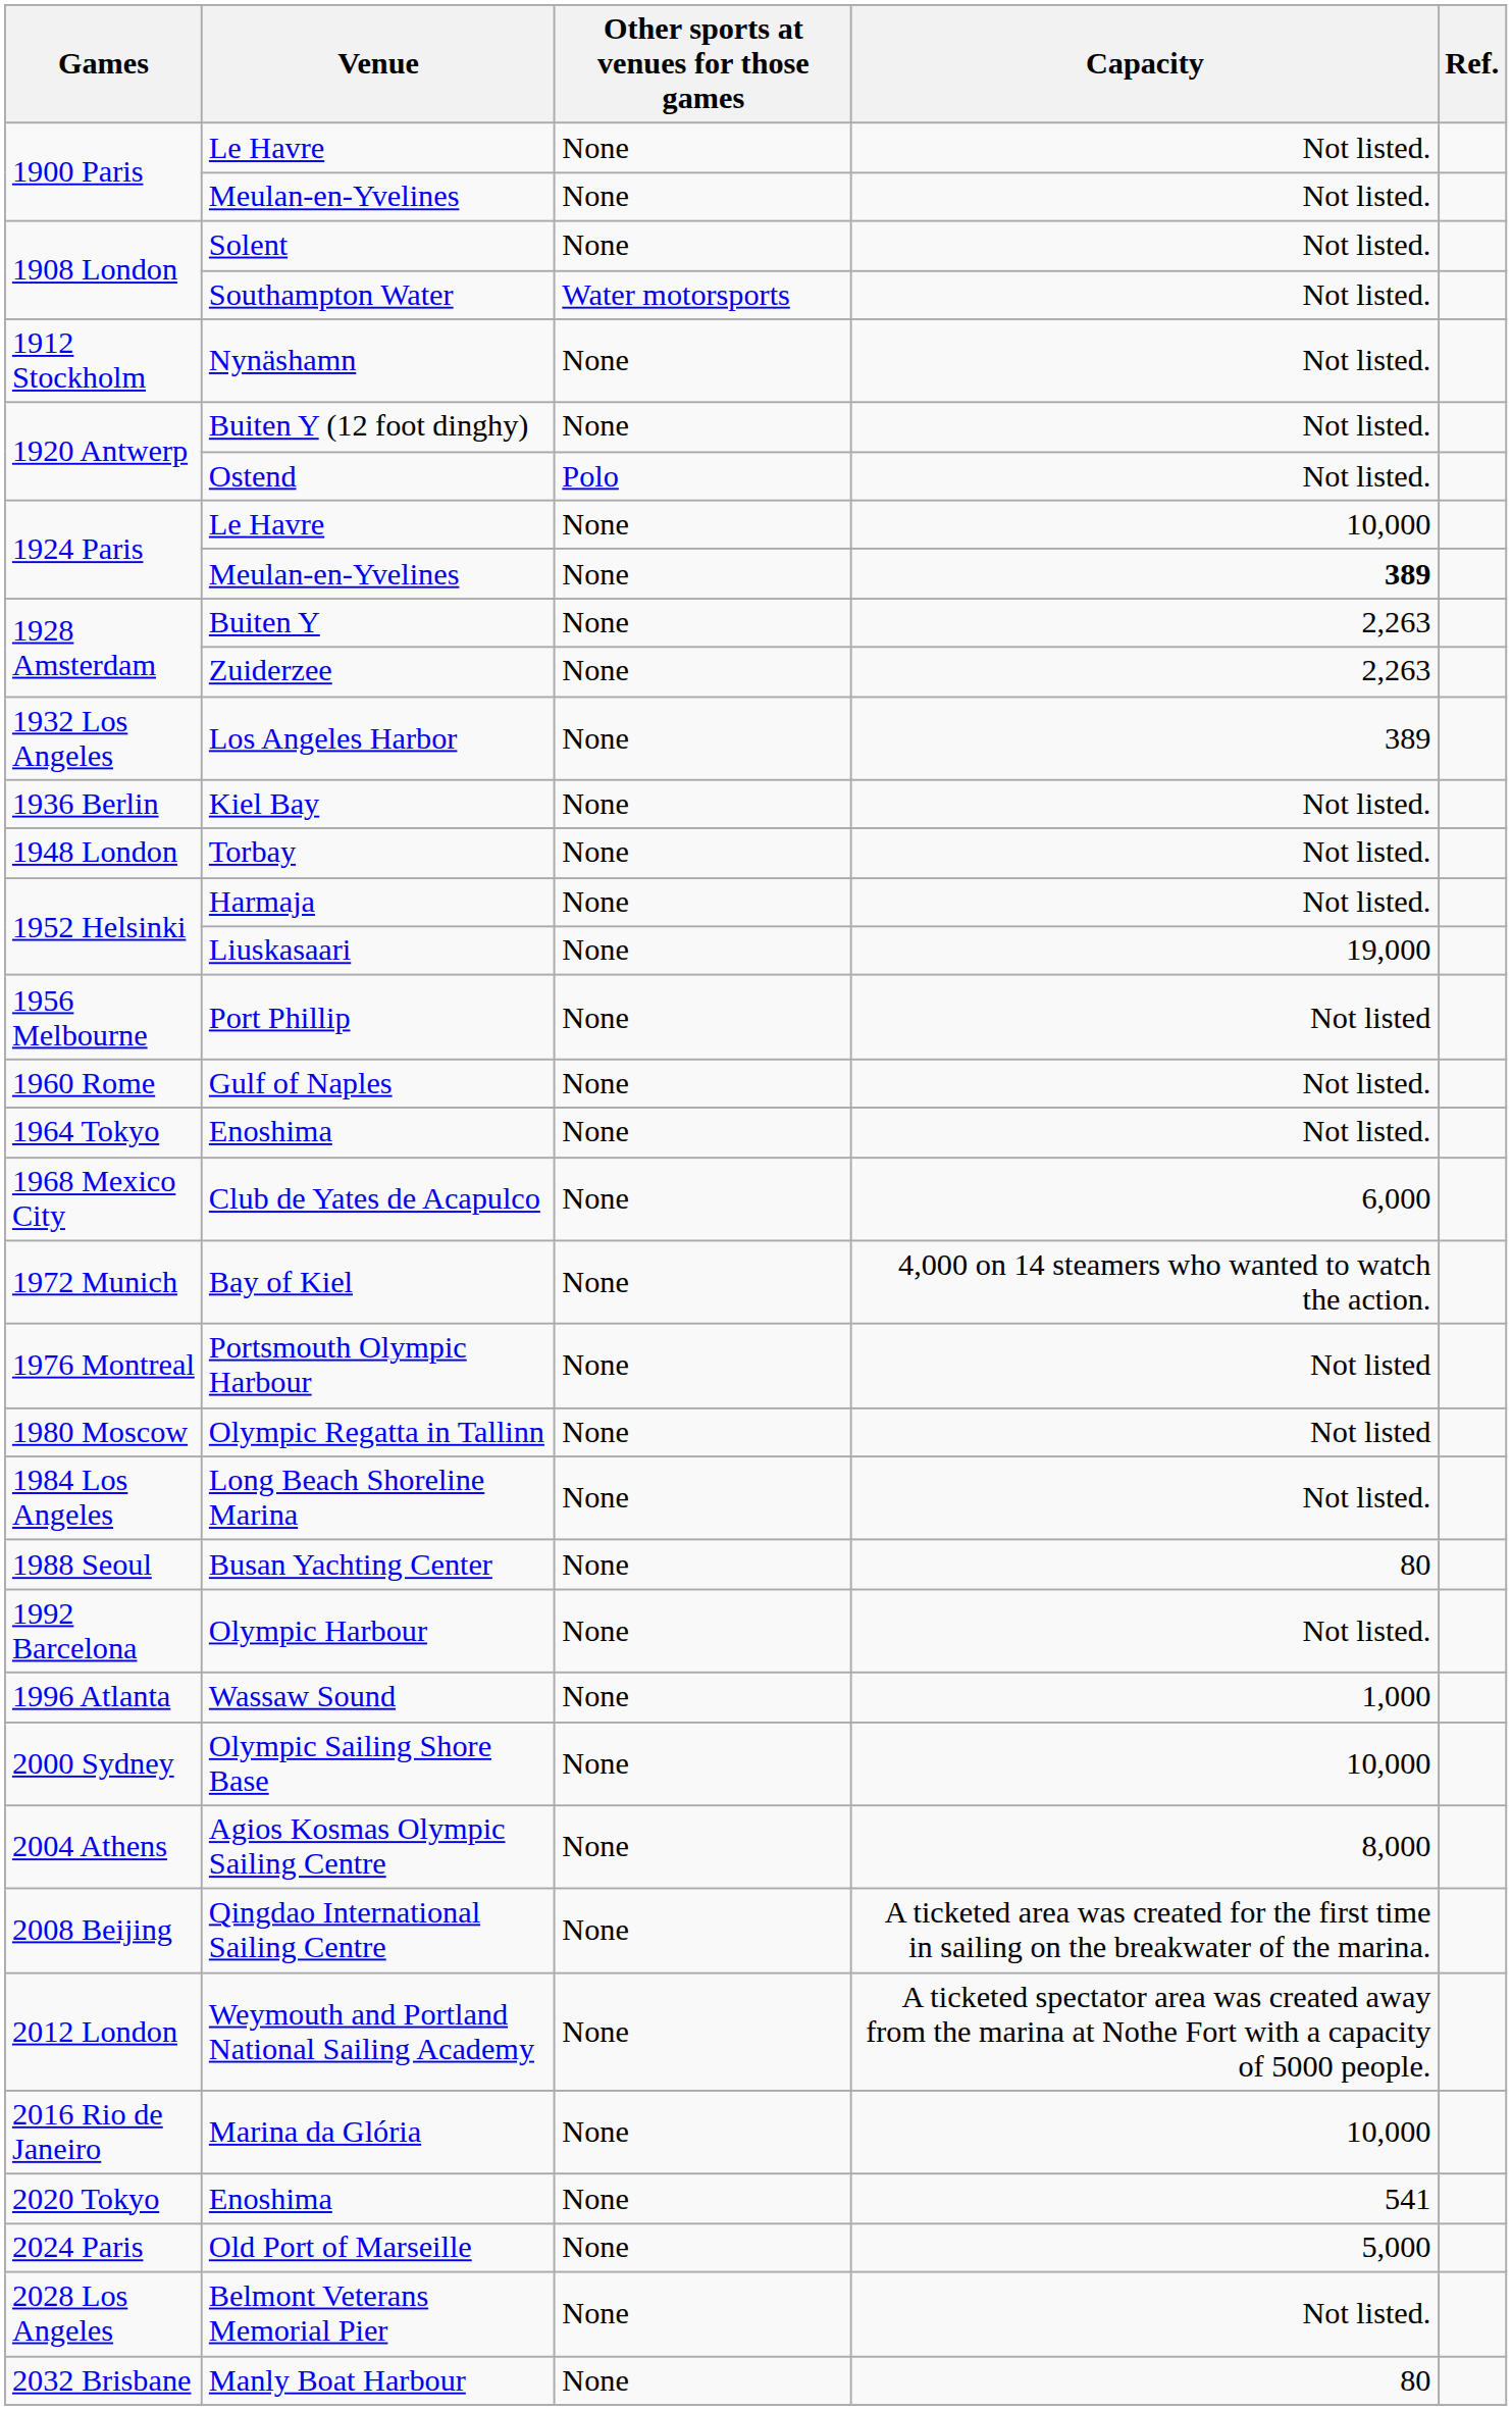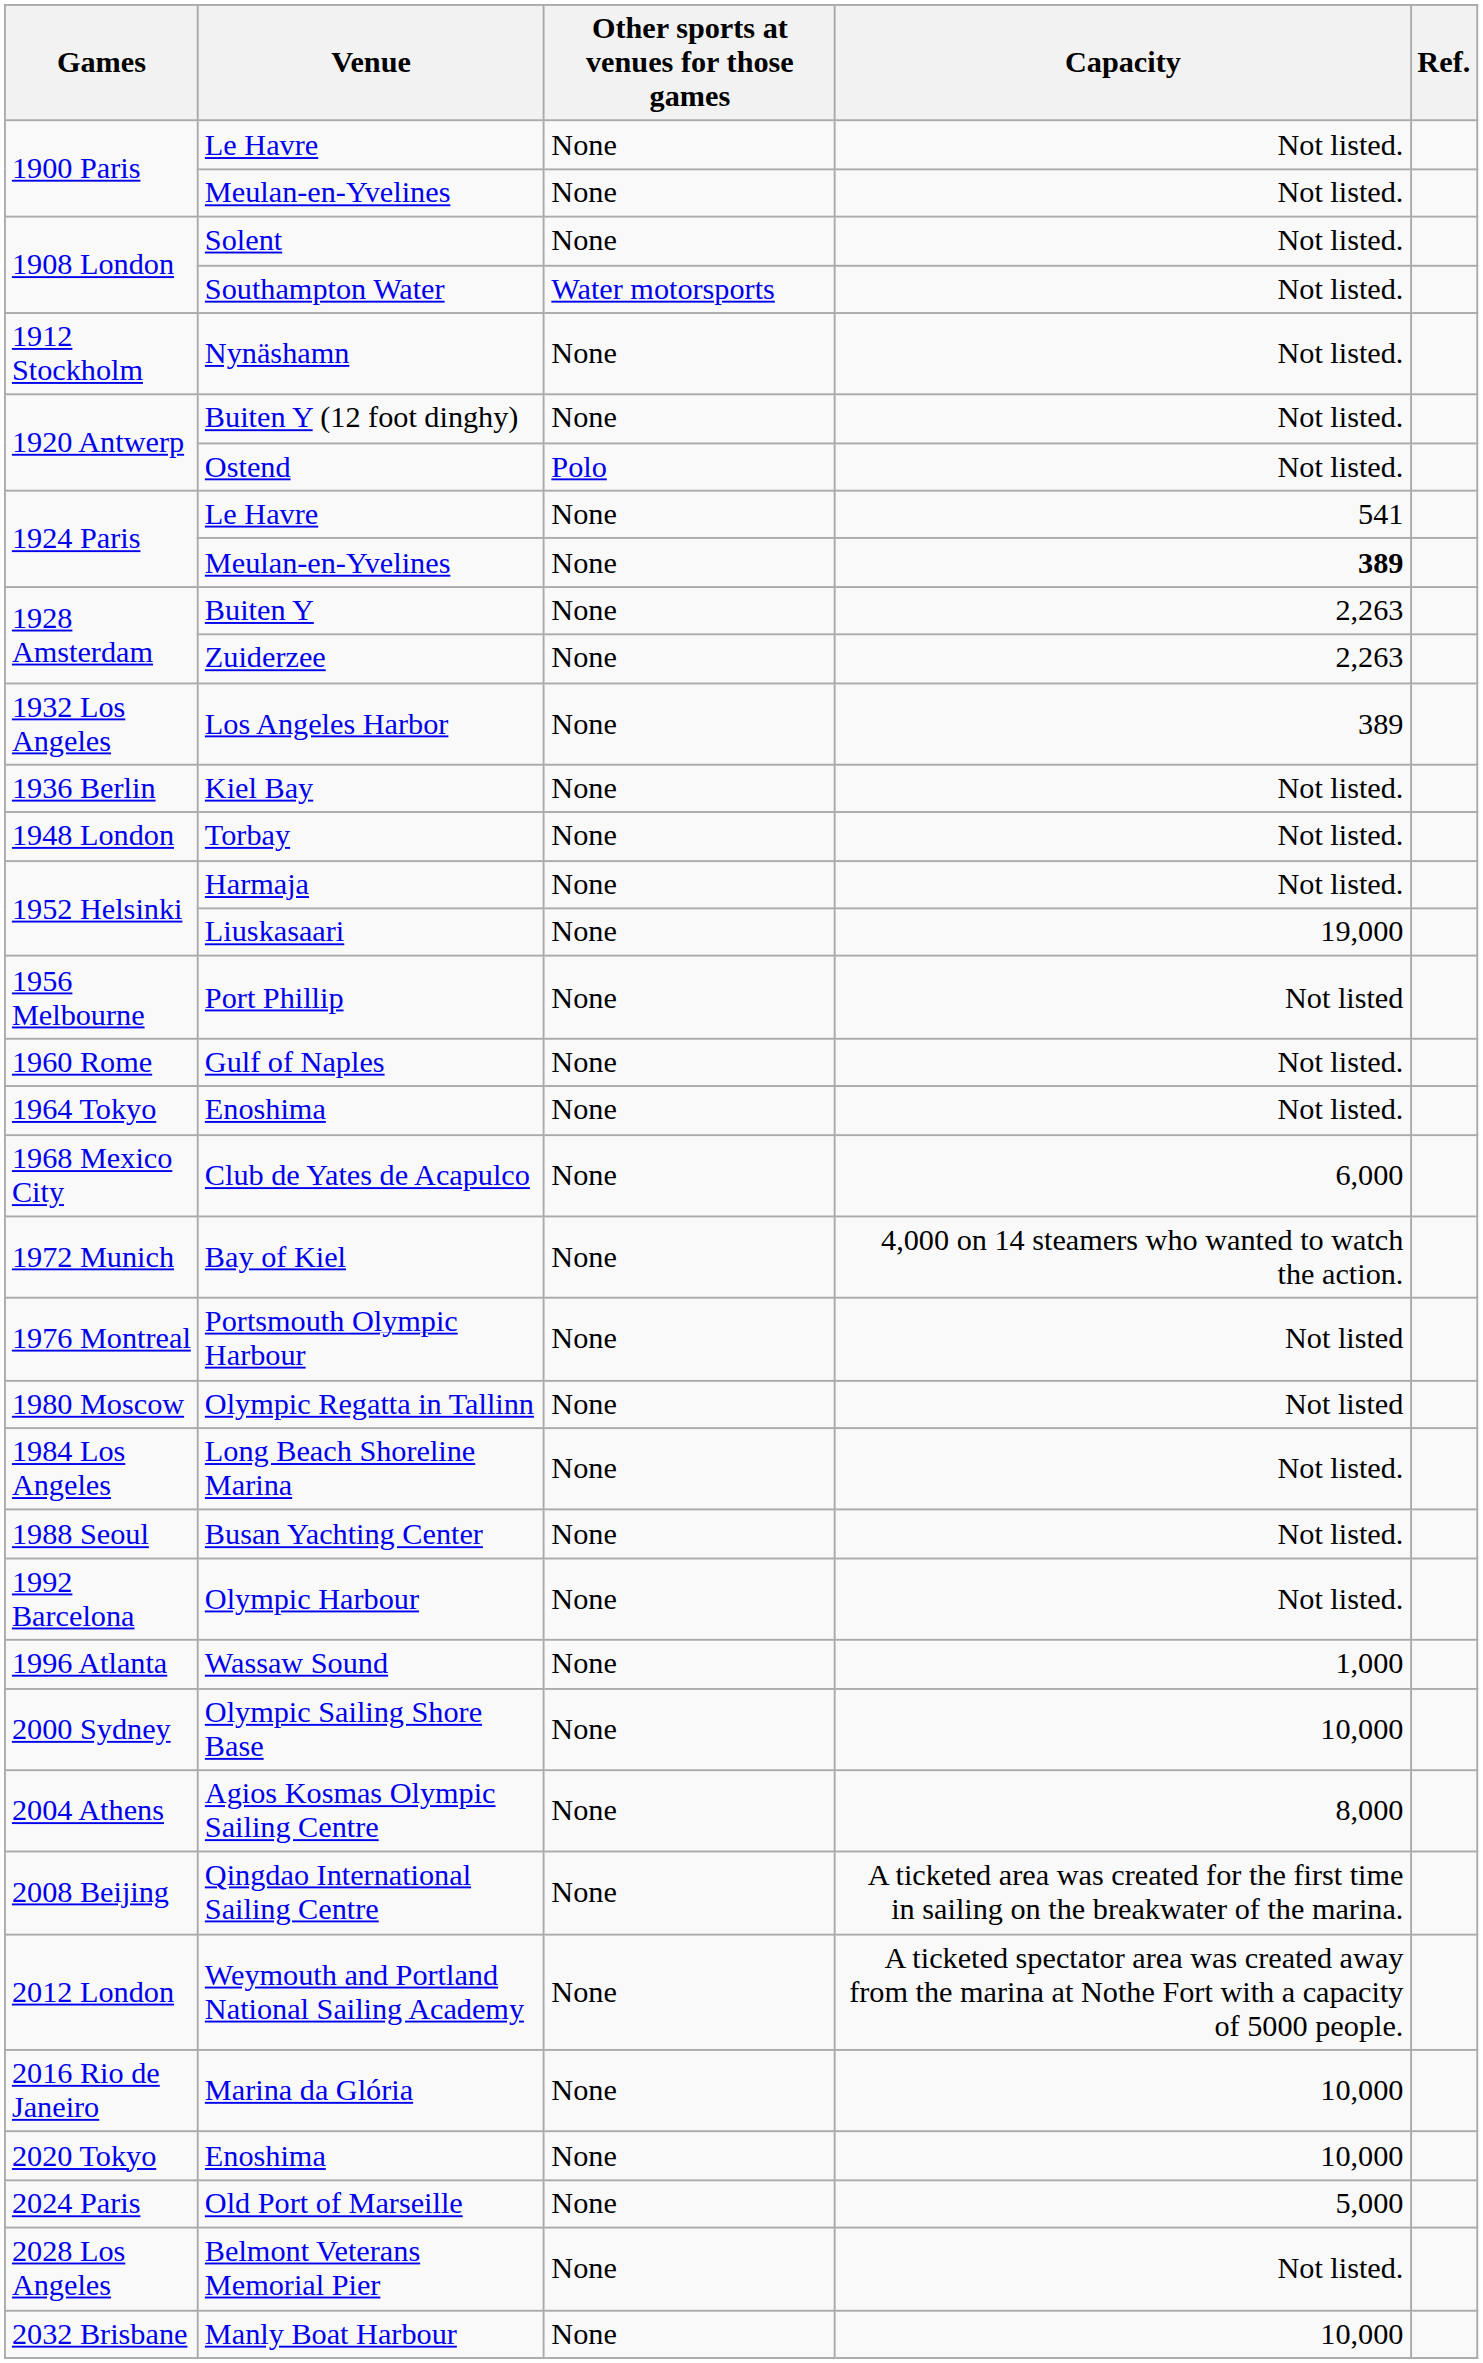 <table class="wikitable sortable" width=780px>
 <tr>
 <th>Games</th>
 <th>Venue</th>
 <th>Other sports at venues for those games</th>
 <th>Capacity</th>
 <th>Ref.</th>
 </tr>
 <tr>
 <td rowspan="2"><a href='#'>1900 Paris</a></td>
 <td><a href='#'>Le Havre</a></td>
 <td>None</td>
 <td align=right>Not listed.</td>
 <td align=center></td>
 </tr>
 <tr>
 <td><a href='#'>Meulan-en-Yvelines</a></td>
 <td>None</td>
 <td align=right>Not listed.</td>
 <td align=center></td>
 </tr>
 <tr>
 <td rowspan="2"><a href='#'>1908 London</a></td>
 <td><a href='#'>Solent</a></td>
 <td>None</td>
 <td align="right">Not listed.</td>
 <td align=center></td>
 </tr>
 <tr>
 <td><a href='#'>Southampton Water</a></td>
 <td><a href='#'>Water motorsports</a></td>
 <td align="right">Not listed.</td>
 <td align=center></td>
 </tr>
 <tr>
 <td><a href='#'>1912 Stockholm</a></td>
 <td><a href='#'>Nynäshamn</a></td>
 <td>None</td>
 <td align="right">Not listed.</td>
 <td align=center></td>
 </tr>
 <tr>
 <td rowspan="2"><a href='#'>1920 Antwerp</a></td>
 <td><a href='#'>Buiten Y</a> (12 foot dinghy)</td>
 <td>None</td>
 <td align="right">Not listed.</td>
 <td align=center></td>
 </tr>
 <tr>
 <td><a href='#'>Ostend</a></td>
 <td><a href='#'>Polo</a></td>
 <td align="right">Not listed.</td>
 <td align=center></td>
 </tr>
 <tr>
 <td rowspan="2"><a href='#'>1924 Paris</a></td>
 <td><a href='#'>Le Havre</a></td>
 <td>None</td>
-<td align="right">10,000</td>
+<td align="right">541</td>
 <td align=center></td>
 </tr>
 <tr>
 <td><a href='#'>Meulan-en-Yvelines</a></td>
 <td>None</td>
 <td align="right"><strong>389</strong></td>
 <td align=center></td>
 </tr>
 <tr>
 <td rowspan="2"><a href='#'>1928 Amsterdam</a></td>
 <td><a href='#'>Buiten Y</a></td>
 <td>None</td>
 <td align="right">2,263</td>
 <td align=center></td>
 </tr>
 <tr>
 <td><a href='#'>Zuiderzee</a></td>
 <td>None</td>
 <td align="right">2,263</td>
 <td align=center></td>
 </tr>
 <tr>
 <td><a href='#'>1932 Los Angeles</a></td>
 <td><a href='#'>Los Angeles Harbor</a></td>
 <td>None</td>
 <td align="right">389</td>
 <td align=center></td>
 </tr>
 <tr>
 <td><a href='#'>1936 Berlin</a></td>
 <td><a href='#'>Kiel Bay</a></td>
 <td>None</td>
 <td align="right">Not listed.</td>
 <td align=center></td>
 </tr>
 <tr>
 <td><a href='#'>1948 London</a></td>
 <td><a href='#'>Torbay</a></td>
 <td>None</td>
 <td align="right">Not listed.</td>
 <td align=center></td>
 </tr>
 <tr>
 <td rowspan="2"><a href='#'>1952 Helsinki</a></td>
 <td><a href='#'>Harmaja</a></td>
 <td>None</td>
 <td align="right">Not listed.</td>
 <td align=center></td>
 </tr>
 <tr>
 <td><a href='#'>Liuskasaari</a></td>
 <td>None</td>
 <td align="right">19,000</td>
 <td align=center></td>
 </tr>
 <tr>
 <td><a href='#'>1956 Melbourne</a></td>
 <td><a href='#'>Port Phillip</a></td>
 <td>None</td>
 <td align="right">Not listed</td>
 <td align=center></td>
 </tr>
 <tr>
 <td><a href='#'>1960 Rome</a></td>
 <td><a href='#'>Gulf of Naples</a></td>
 <td>None</td>
 <td align="right">Not listed.</td>
 <td align=center></td>
 </tr>
 <tr>
 <td><a href='#'>1964 Tokyo</a></td>
 <td><a href='#'>Enoshima</a></td>
 <td>None</td>
 <td align="right">Not listed.</td>
 <td align=center></td>
 </tr>
 <tr>
 <td><a href='#'>1968 Mexico City</a></td>
 <td><a href='#'>Club de Yates de Acapulco</a></td>
 <td>None</td>
 <td align="right">6,000</td>
 <td align=center></td>
 </tr>
 <tr>
 <td><a href='#'>1972 Munich</a></td>
 <td><a href='#'>Bay of Kiel</a></td>
 <td>None</td>
 <td align="right">4,000 on 14 steamers who wanted to watch the action.</td>
 <td align=center></td>
 </tr>
 <tr>
 <td><a href='#'>1976 Montreal</a></td>
 <td><a href='#'>Portsmouth Olympic Harbour</a></td>
 <td>None</td>
 <td align="right">Not listed</td>
 <td align=center></td>
 </tr>
 <tr>
 <td><a href='#'>1980 Moscow</a></td>
 <td><a href='#'>Olympic Regatta in Tallinn</a></td>
 <td>None</td>
 <td align="right">Not listed</td>
 <td align=center></td>
 </tr>
 <tr>
 <td><a href='#'>1984 Los Angeles</a></td>
 <td><a href='#'>Long Beach Shoreline Marina</a></td>
 <td>None</td>
 <td align="right">Not listed.</td>
 <td align=center></td>
 </tr>
 <tr>
 <td><a href='#'>1988 Seoul</a></td>
 <td><a href='#'>Busan Yachting Center</a></td>
 <td>None</td>
-<td align="right">80</td>
+<td align="right">Not listed.</td>
 <td align=center></td>
 </tr>
 <tr>
 <td><a href='#'>1992 Barcelona</a></td>
 <td><a href='#'>Olympic Harbour</a></td>
 <td>None</td>
 <td align="right">Not listed.</td>
 <td align=center></td>
 </tr>
 <tr>
 <td><a href='#'>1996 Atlanta</a></td>
 <td><a href='#'>Wassaw Sound</a></td>
 <td>None</td>
 <td align="right">1,000</td>
 <td align=center></td>
 </tr>
 <tr>
 <td><a href='#'>2000 Sydney</a></td>
 <td><a href='#'>Olympic Sailing Shore Base</a></td>
 <td>None</td>
 <td align="right">10,000</td>
 <td align=center></td>
 </tr>
 <tr>
 <td><a href='#'>2004 Athens</a></td>
 <td><a href='#'>Agios Kosmas Olympic Sailing Centre</a></td>
 <td>None</td>
 <td align="right">8,000</td>
 <td align=center></td>
 </tr>
 <tr>
 <td><a href='#'>2008 Beijing</a></td>
 <td><a href='#'>Qingdao International Sailing Centre</a></td>
 <td>None</td>
 <td align="right">A ticketed area was created for the first time in sailing on the breakwater of the marina.</td>
 <td align=center></td>
 </tr>
 <tr>
 <td><a href='#'>2012 London</a></td>
 <td><a href='#'>Weymouth and Portland National Sailing Academy</a></td>
 <td>None</td>
 <td align="right">A ticketed spectator area was created away from the marina at Nothe Fort with a capacity of 5000 people.</td>
 <td align=center></td>
 </tr>
 <tr>
 <td><a href='#'>2016 Rio de Janeiro</a></td>
 <td><a href='#'>Marina da Glória</a></td>
 <td>None</td>
 <td align="right">10,000</td>
 <td align="center"></td>
 </tr>
 <tr>
 <td><a href='#'>2020 Tokyo</a></td>
 <td><a href='#'>Enoshima</a></td>
 <td>None</td>
-<td align="right">541</td>
+<td align="right">10,000</td>
 <td align="center"></td>
 </tr>
 <tr>
 <td><a href='#'>2024 Paris</a></td>
 <td><a href='#'>Old Port of Marseille</a></td>
 <td>None</td>
 <td align="right">5,000</td>
 <td align="center"></td>
 </tr>
 <tr>
 <td><a href='#'>2028 Los Angeles</a></td>
 <td><a href='#'>Belmont Veterans Memorial Pier</a></td>
 <td>None</td>
 <td align="right">Not listed.</td>
 <td align="center"></td>
 </tr>
 <tr>
 <td><a href='#'>2032 Brisbane</a></td>
 <td><a href='#'>Manly Boat Harbour</a></td>
 <td>None</td>
-<td align="right">80</td>
+<td align="right">10,000</td>
 <td align="center"></td>
 </tr>
 </table>
